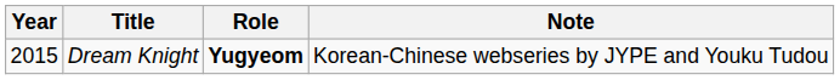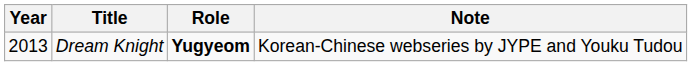 <table class="wikitable">
 <tr>
 <th>Year</th>
 <th>Title</th>
 <th>Role</th>
 <th>Note</th>
 </tr>
 <tr>
-<td>2015</td>
+<td>2013</td>
 <td><em>Dream Knight</em></td>
 <td><strong>Yugyeom</strong></td>
 <td>Korean-Chinese webseries by JYPE and Youku Tudou</td>
 </tr>
 </table>
